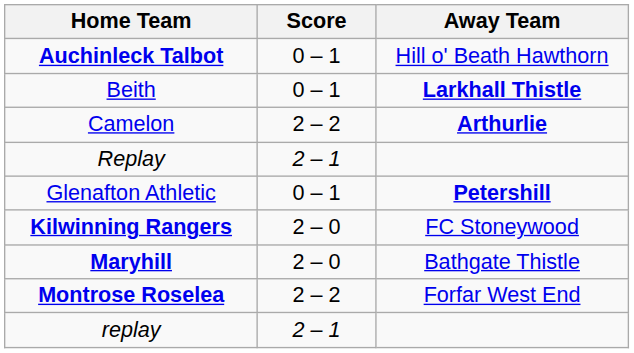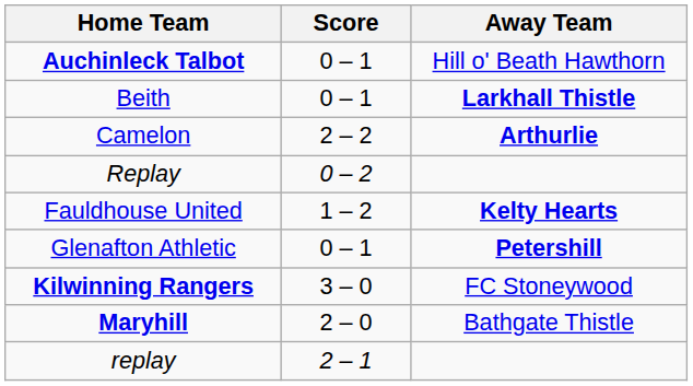 <table class="wikitable" style="text-align: center">
 <tr>
 <th width=180>Home Team</th>
 <th width=80>Score</th>
 <th width=180>Away Team</th>
 </tr>
 <tr>
 <td><strong><a href='#'>Auchinleck Talbot</a></strong></td>
 <td>0 – 1</td>
 <td><a href='#'>Hill o' Beath Hawthorn</a></td>
 </tr>
 <tr>
 <td><a href='#'>Beith</a></td>
 <td>0 – 1</td>
 <td><strong><a href='#'>Larkhall Thistle</a></strong></td>
 </tr>
 <tr>
 <td><a href='#'>Camelon</a></td>
 <td>2 – 2</td>
 <td><strong><a href='#'>Arthurlie</a></strong></td>
 </tr>
 <tr>
 <td><em>Replay</em></td>
-<td><em>2 – 1</em></td>
+<td><em>0 – 2</em></td>
 <td></td>
+</tr>
+<tr>
+<td><a href='#'>Fauldhouse United</a></td>
+<td>1 – 2</td>
+<td><strong><a href='#'>Kelty Hearts</a></strong></td>
 </tr>
 <tr>
 <td><a href='#'>Glenafton Athletic</a></td>
 <td>0 – 1</td>
 <td><strong><a href='#'>Petershill</a></strong></td>
 </tr>
 <tr>
 <td><strong><a href='#'>Kilwinning Rangers</a></strong></td>
-<td>2 – 0</td>
+<td>3 – 0</td>
 <td><a href='#'>FC Stoneywood</a></td>
 </tr>
 <tr>
 <td><strong><a href='#'>Maryhill</a></strong></td>
 <td>2 – 0</td>
 <td><a href='#'>Bathgate Thistle</a></td>
 </tr>
 <tr>
-<td><strong><a href='#'>Montrose Roselea</a></strong></td>
-<td>2 – 2</td>
-<td><a href='#'>Forfar West End</a></td>
-</tr>
-<tr>
 <td><em>replay</em></td>
 <td><em>2 – 1</em></td>
 <td></td>
 </tr>
 </table>
